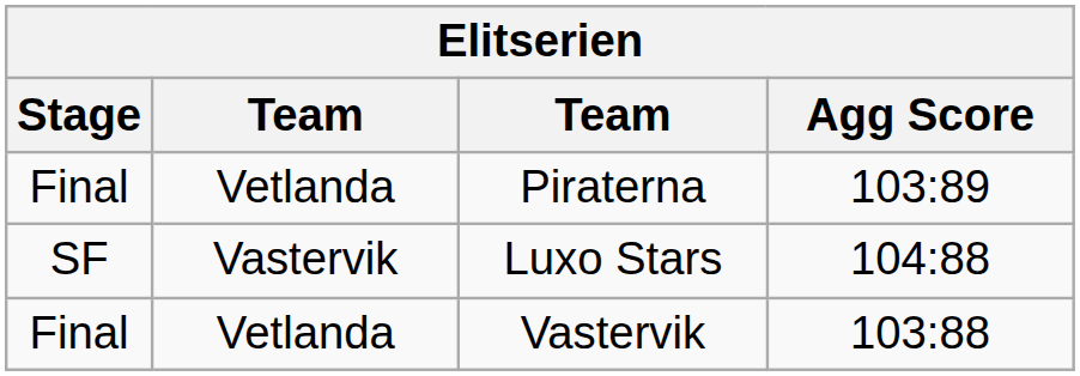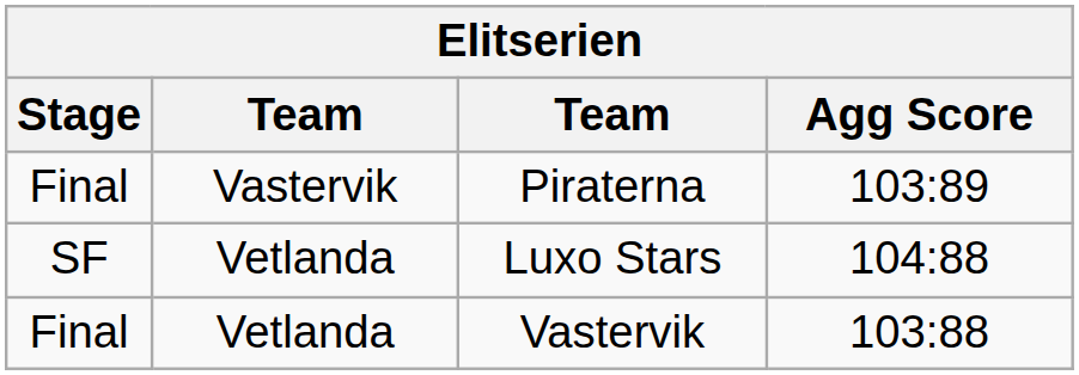 <table class="wikitable">
 <tr>
 <th colspan="4">Elitserien</th>
 </tr>
 <tr>
 <th width=20>Stage</th>
 <th width=100>Team</th>
 <th width=100>Team</th>
 <th width=100>Agg Score</th>
 </tr>
 <tr align=center>
 <td>Final</td>
-<td>Vetlanda</td>
+<td>Vastervik</td>
 <td>Piraterna</td>
 <td>103:89</td>
 </tr>
 <tr align=center>
 <td>SF</td>
-<td>Vastervik</td>
+<td>Vetlanda</td>
 <td>Luxo Stars</td>
 <td>104:88</td>
 </tr>
 <tr align=center>
 <td>Final</td>
 <td>Vetlanda</td>
 <td>Vastervik</td>
 <td>103:88</td>
 </tr>
 </table>
